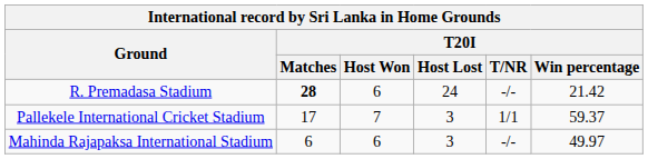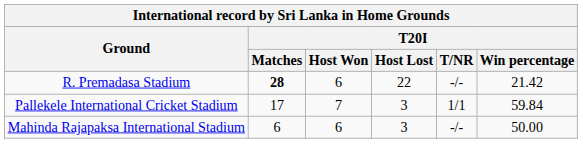 <table class="wikitable sortable" style="text-align:center; white-space:nowrap">
 <tr>
 <th colspan=10>International record by Sri Lanka in Home Grounds</th>
 </tr>
 <tr>
 <th rowspan=2>Ground</th>
 <th colspan=5 class="unsortable">T20I</th>
 </tr>
 <tr>
 <th width=50 class="unsortable">Matches</th>
 <th width=50 class="unsortable">Host Won</th>
 <th width=50 class="unsortable">Host Lost</th>
 <th width=50 class="unsortable">T/NR</th>
 <th width=50 class="unsortable">Win percentage</th>
 </tr>
 <tr>
 <td><a href='#'>R. Premadasa Stadium</a></td>
 <td><strong>28</strong></td>
 <td>6</td>
-<td>24</td>
+<td>22</td>
 <td>-/-</td>
 <td>21.42</td>
 </tr>
 <tr>
 <td><a href='#'>Pallekele International Cricket Stadium</a></td>
 <td>17</td>
 <td>7</td>
 <td>3</td>
 <td>1/1</td>
-<td>59.37</td>
+<td>59.84</td>
 </tr>
 <tr>
 <td><a href='#'>Mahinda Rajapaksa International Stadium</a></td>
 <td>6</td>
 <td>6</td>
 <td>3</td>
 <td>-/-</td>
-<td>49.97</td>
+<td>50.00</td>
 </tr>
 </table>
